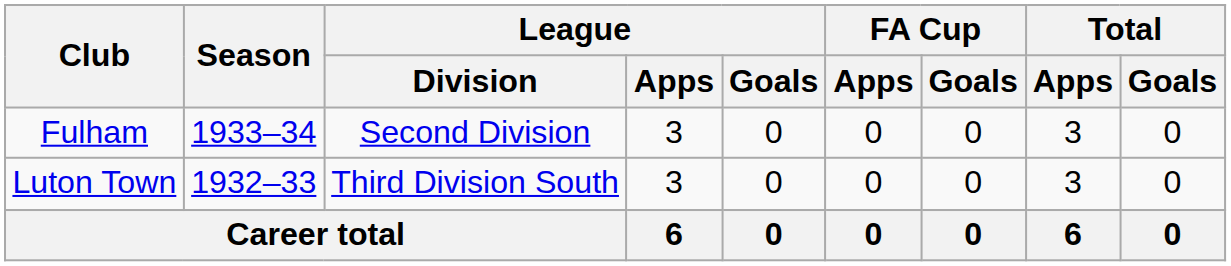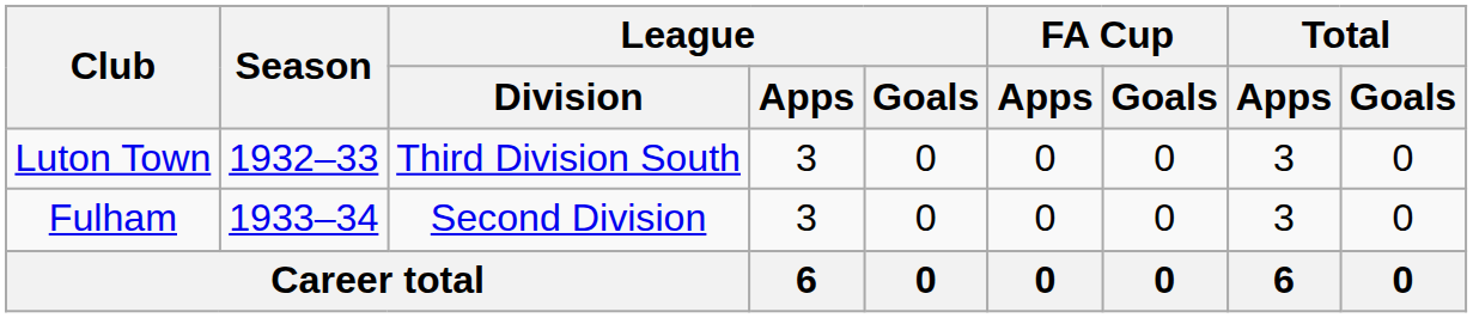 <table class="wikitable" style="text-align:center">
 <tr>
 <th rowspan="2">Club</th>
 <th rowspan="2">Season</th>
 <th colspan="3">League</th>
 <th colspan="2">FA Cup</th>
 <th colspan="2">Total</th>
 </tr>
 <tr>
 <th>Division</th>
 <th>Apps</th>
 <th>Goals</th>
 <th>Apps</th>
 <th>Goals</th>
 <th>Apps</th>
 <th>Goals</th>
 </tr>
 <tr>
-<td><a href='#'>Fulham</a></td>
-<td><a href='#'>1933–34</a></td>
-<td><a href='#'>Second Division</a></td>
+<td><a href='#'>Luton Town</a></td>
+<td><a href='#'>1932–33</a></td>
+<td><a href='#'>Third Division South</a></td>
 <td>3</td>
 <td>0</td>
 <td>0</td>
 <td>0</td>
 <td>3</td>
 <td>0</td>
 </tr>
 <tr>
-<td><a href='#'>Luton Town</a></td>
-<td><a href='#'>1932–33</a></td>
-<td><a href='#'>Third Division South</a></td>
+<td><a href='#'>Fulham</a></td>
+<td><a href='#'>1933–34</a></td>
+<td><a href='#'>Second Division</a></td>
 <td>3</td>
 <td>0</td>
 <td>0</td>
 <td>0</td>
 <td>3</td>
 <td>0</td>
 </tr>
 <tr>
 <th colspan="3">Career total</th>
 <th>6</th>
 <th>0</th>
 <th>0</th>
 <th>0</th>
 <th>6</th>
 <th>0</th>
 </tr>
 </table>
